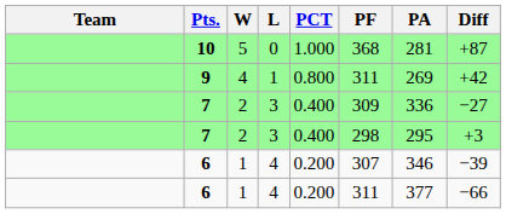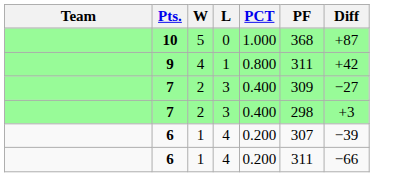 <table class=wikitable>
 <tr align=center>
 <th width=150px>Team</th>
 <th width=30px><a href='#'>Pts.</a></th>
 <th width=20px>W</th>
 <th width=20px>L</th>
 <th><a href='#'>PCT</a></th>
 <th width=40px>PF</th>
-<th width=40px>PA</th>
 <th width=40px>Diff</th>
 </tr>
 <tr align=center bgcolor="#98fb98">
 <td align=left></td>
 <td><strong>10</strong></td>
 <td>5</td>
 <td>0</td>
 <td>1.000</td>
 <td>368</td>
-<td>281</td>
 <td>+87</td>
 </tr>
 <tr align=center bgcolor="#98fb98">
 <td align=left></td>
 <td><strong>9</strong></td>
 <td>4</td>
 <td>1</td>
 <td>0.800</td>
 <td>311</td>
-<td>269</td>
 <td>+42</td>
 </tr>
 <tr align=center bgcolor="#98fb98">
 <td align=left></td>
 <td><strong>7</strong></td>
 <td>2</td>
 <td>3</td>
 <td>0.400</td>
 <td>309</td>
-<td>336</td>
 <td>−27</td>
 </tr>
 <tr align=center bgcolor="#98fb98">
 <td align=left></td>
 <td><strong>7</strong></td>
 <td>2</td>
 <td>3</td>
 <td>0.400</td>
 <td>298</td>
-<td>295</td>
 <td>+3</td>
 </tr>
 <tr align=center>
 <td align=left></td>
 <td><strong>6</strong></td>
 <td>1</td>
 <td>4</td>
 <td>0.200</td>
 <td>307</td>
-<td>346</td>
 <td>−39</td>
 </tr>
 <tr align=center>
 <td align=left></td>
 <td><strong>6</strong></td>
 <td>1</td>
 <td>4</td>
 <td>0.200</td>
 <td>311</td>
-<td>377</td>
 <td>−66</td>
 </tr>
 </table>
